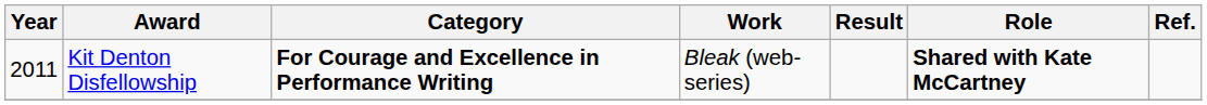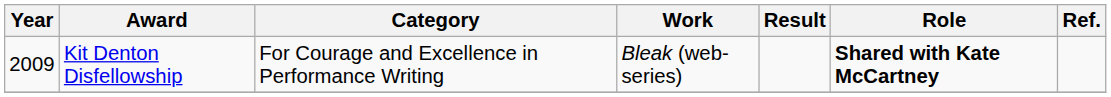 <table class="wikitable">
 <tr>
 <th>Year</th>
 <th>Award</th>
 <th>Category</th>
 <th>Work</th>
 <th>Result</th>
 <th>Role</th>
 <th>Ref.</th>
 </tr>
 <tr>
-<td>2011</td>
+<td>2009</td>
 <td><a href='#'>Kit Denton Disfellowship</a></td>
-<td><strong>For Courage and Excellence in Performance Writing</strong></td>
+<td>For Courage and Excellence in Performance Writing</td>
 <td><em>Bleak</em> (web-series)</td>
 <td></td>
 <td><strong>Shared with Kate McCartney</strong></td>
 <td></td>
 </tr>
 <tr>
 </tr>
 </table>
